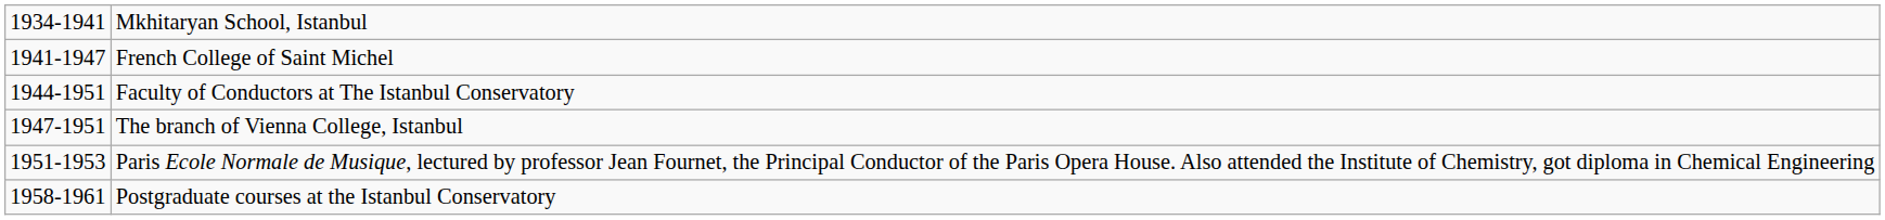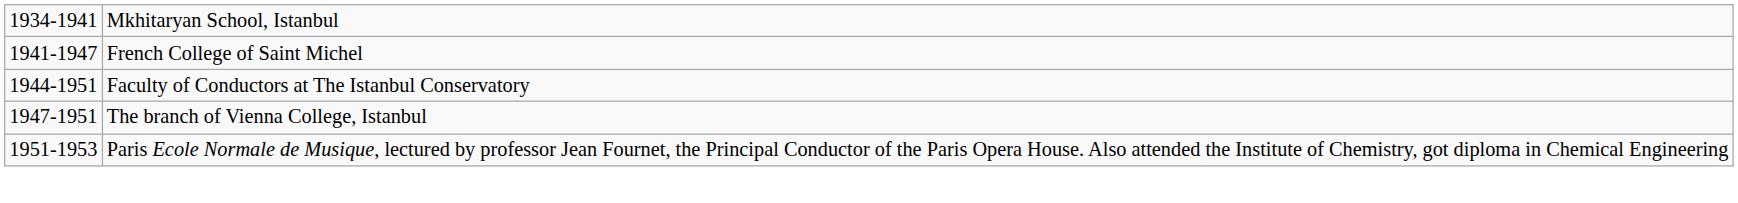 <table class="wikitable">
 <tr>
 <td>1934-1941</td>
 <td>Mkhitaryan School, Istanbul</td>
 </tr>
 <tr>
 <td>1941-1947</td>
 <td>French College of Saint Michel</td>
 </tr>
 <tr>
 <td>1944-1951</td>
 <td>Faculty of Conductors at The Istanbul Conservatory</td>
 </tr>
 <tr>
 <td>1947-1951</td>
 <td>The branch of Vienna College, Istanbul</td>
 </tr>
 <tr>
 <td>1951-1953</td>
 <td>Paris <em>Ecole Normale de Musique</em>, lectured by professor Jean Fournet, the Principal Conductor of the Paris Opera House. Also attended the Institute of Chemistry, got diploma in Chemical Engineering</td>
 </tr>
-<tr>
-<td>1958-1961</td>
-<td>Postgraduate courses at the Istanbul Conservatory</td>
-</tr>
 </table>
